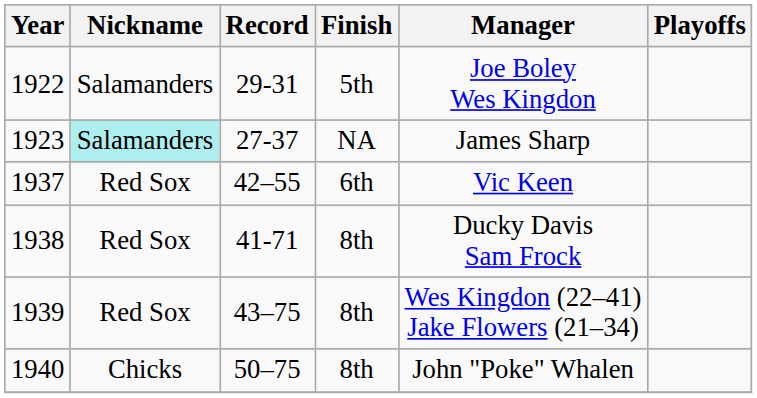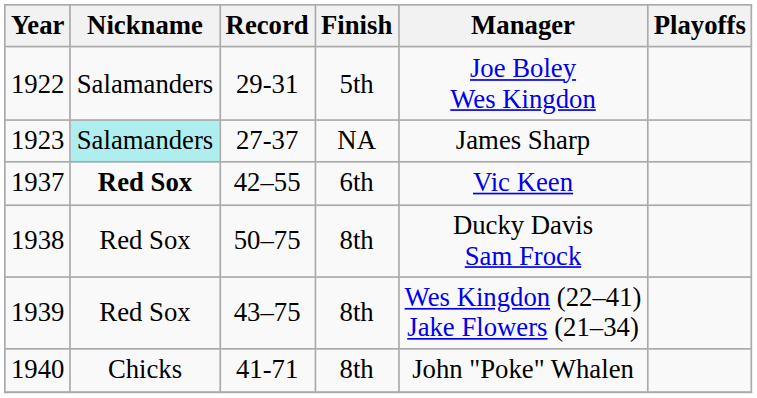 <table class="wikitable">
 <tr>
 <th>Year</th>
 <th>Nickname</th>
 <th>Record</th>
 <th>Finish</th>
 <th>Manager</th>
 <th>Playoffs</th>
 </tr>
 <tr align=center>
 <td>1922</td>
 <td>Salamanders</td>
 <td>29-31</td>
 <td>5th</td>
 <td><a href='#'>Joe Boley</a> <br> <a href='#'>Wes Kingdon</a></td>
 <td></td>
 </tr>
 <tr align=center>
 <td>1923</td>
 <td style="background: paleturquoise;">Salamanders</td>
 <td>27-37</td>
 <td>NA</td>
 <td>James Sharp</td>
 <td></td>
 </tr>
 <tr align=center>
 <td>1937</td>
-<td>Red Sox</td>
+<td><strong>Red Sox</strong></td>
 <td>42–55</td>
 <td>6th</td>
 <td><a href='#'>Vic Keen</a></td>
 <td></td>
 </tr>
 <tr align=center>
 <td>1938</td>
 <td>Red Sox</td>
-<td>41-71</td>
+<td>50–75</td>
 <td>8th</td>
 <td>Ducky Davis <br> <a href='#'>Sam Frock</a></td>
 <td></td>
 </tr>
 <tr align=center>
 <td>1939</td>
 <td>Red Sox</td>
 <td>43–75</td>
 <td>8th</td>
 <td><a href='#'>Wes Kingdon</a> (22–41) <br> <a href='#'>Jake Flowers</a> (21–34)</td>
 <td></td>
 </tr>
 <tr align=center>
 <td>1940</td>
 <td>Chicks</td>
-<td>50–75</td>
+<td>41-71</td>
 <td>8th</td>
 <td>John "Poke" Whalen</td>
 <td></td>
 </tr>
 <tr align=center>
 </tr>
 </table>
